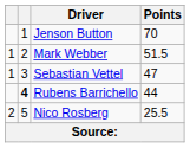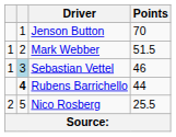 <table class="wikitable" style="font-size: 85%;">
 <tr>
 <th></th>
 <th></th>
 <th>Driver</th>
 <th>Points</th>
 </tr>
 <tr>
 <td></td>
 <td align="center">1</td>
 <td> <a href='#'>Jenson Button</a></td>
 <td>70</td>
 </tr>
 <tr>
 <td> 1</td>
 <td align="center">2</td>
 <td> <a href='#'>Mark Webber</a></td>
 <td>51.5</td>
 </tr>
 <tr>
 <td> 1</td>
-<td align="center">3</td>
+<td align="center" style="background: lightblue;">3</td>
 <td> <a href='#'>Sebastian Vettel</a></td>
-<td>47</td>
+<td>46</td>
 </tr>
 <tr>
 <td></td>
 <td align="center"><strong>4</strong></td>
 <td> <a href='#'>Rubens Barrichello</a></td>
 <td>44</td>
 </tr>
 <tr>
 <td> 2</td>
 <td align="center">5</td>
 <td> <a href='#'>Nico Rosberg</a></td>
 <td>25.5</td>
 </tr>
 <tr>
 <th colspan=4>Source:</th>
 </tr>
 </table>
